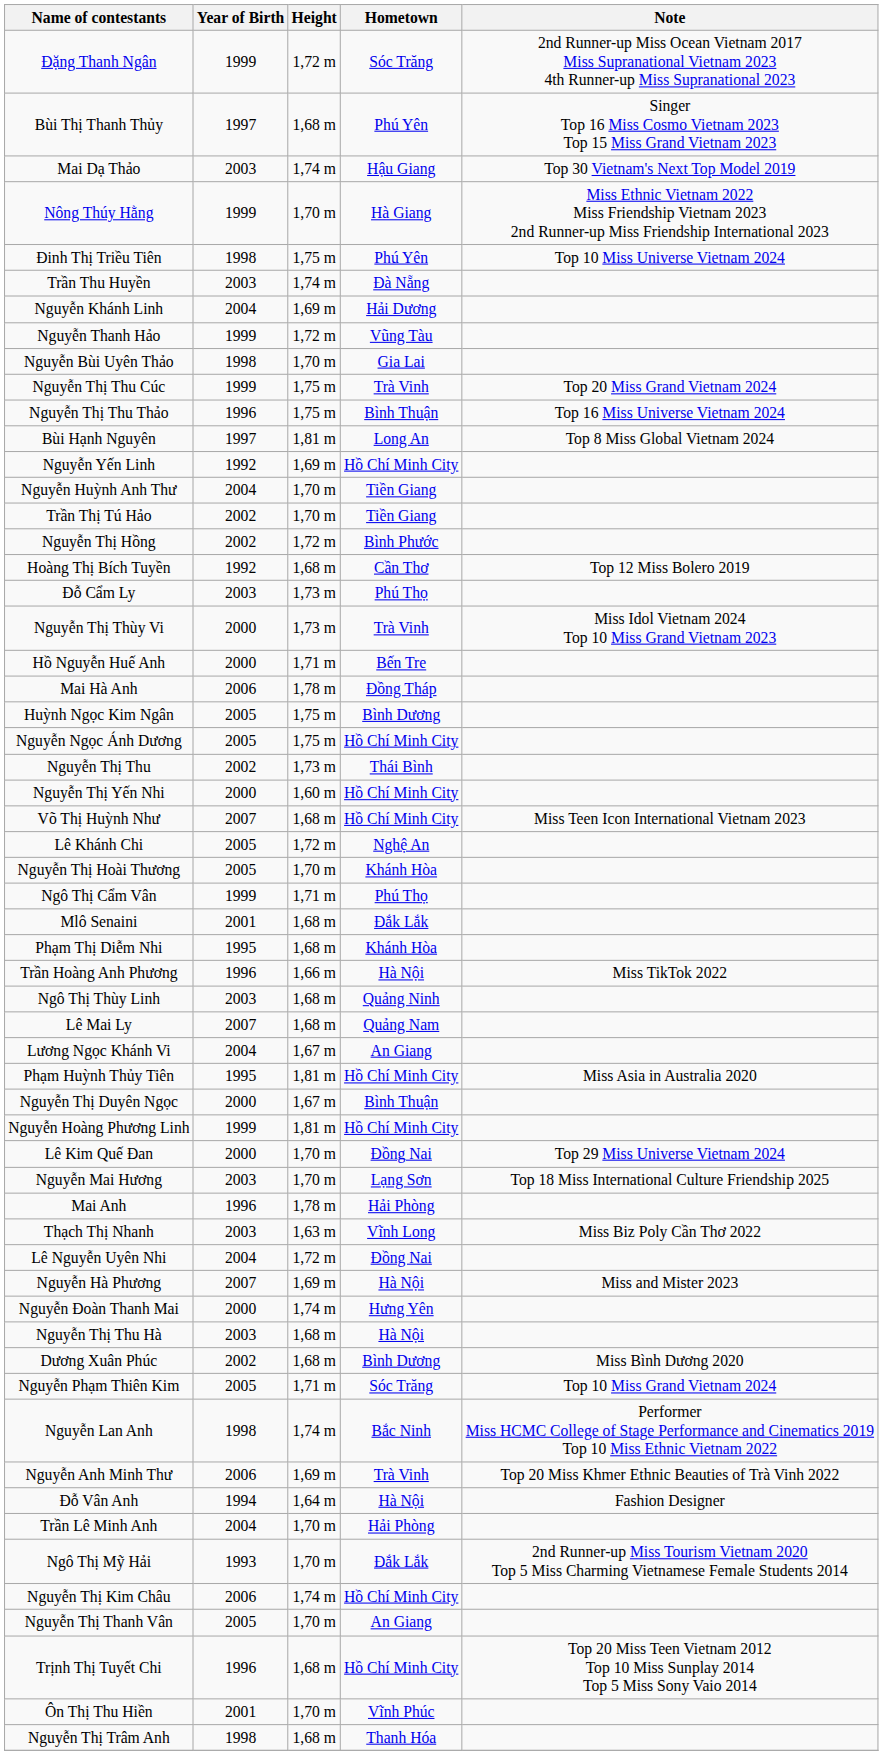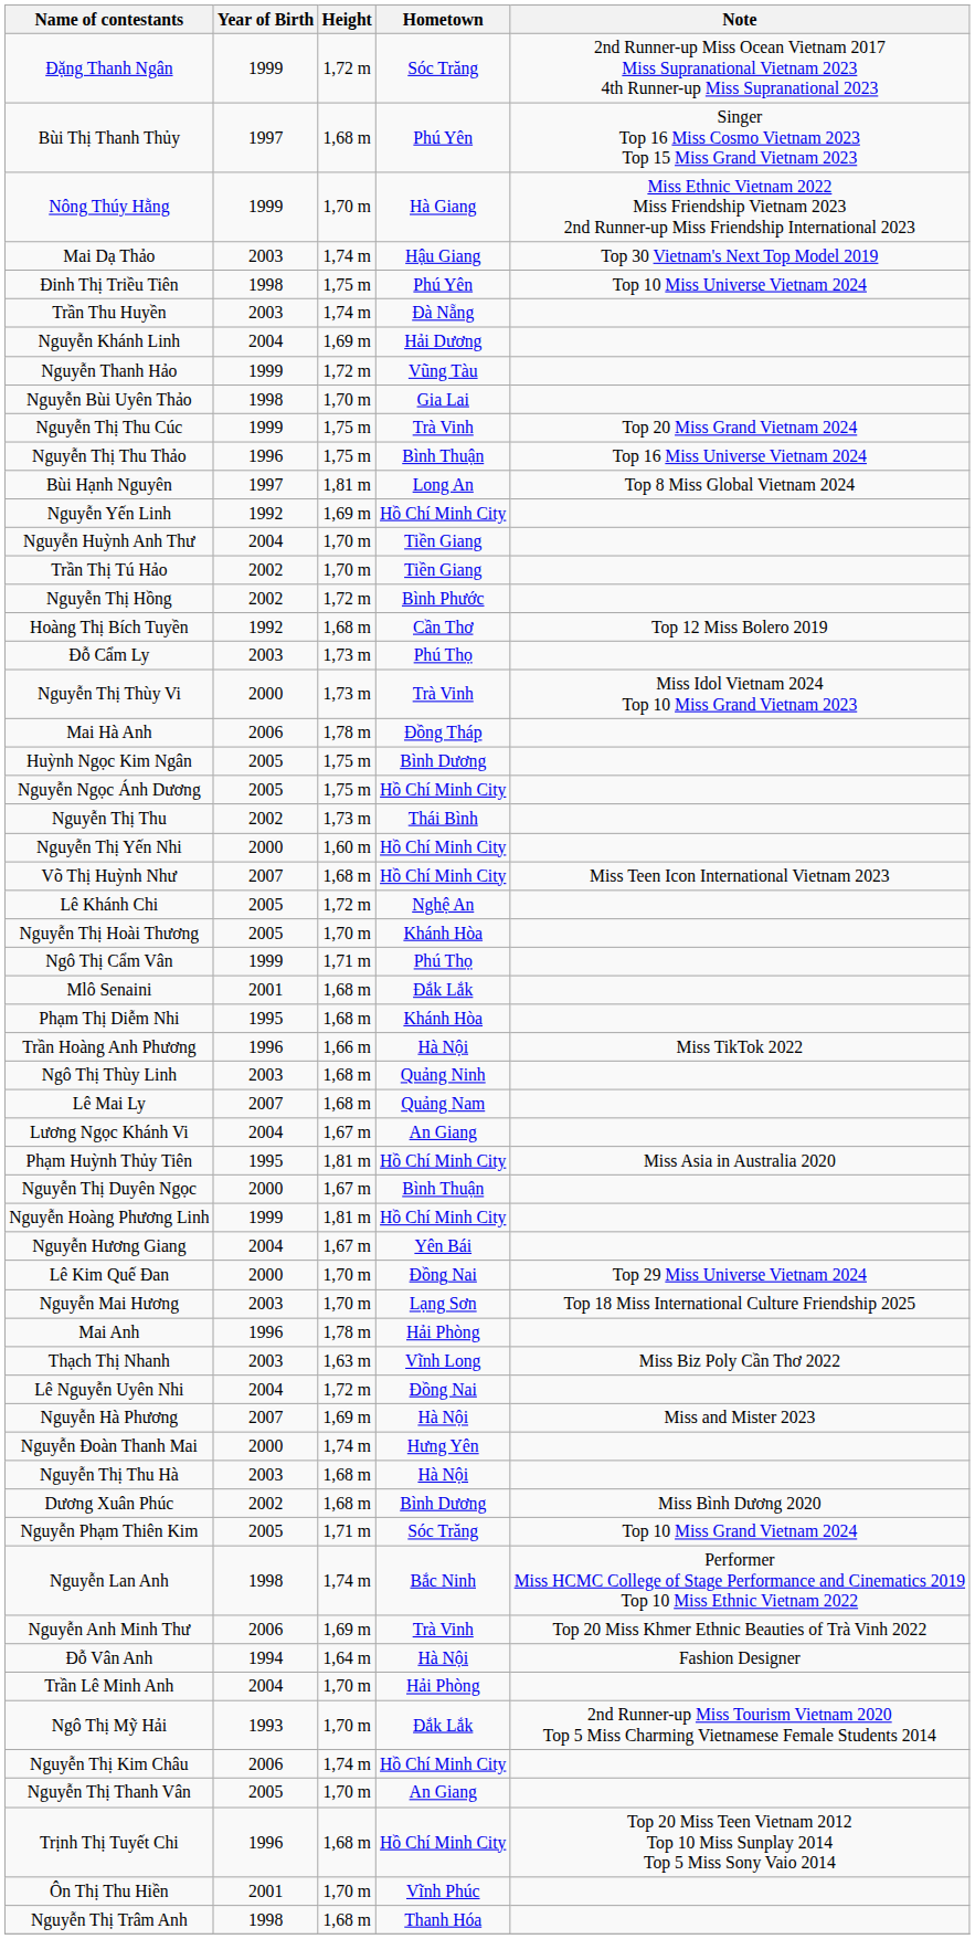 <table class="wikitable sortable static-row-numbers" style="text-align:center; font-size: 95%;">
 <tr>
 <th>Name of contestants</th>
 <th>Year of Birth</th>
 <th>Height</th>
 <th>Hometown</th>
 <th>Note</th>
 </tr>
 <tr>
 <td><a href='#'>Đặng Thanh Ngân</a></td>
 <td>1999</td>
 <td>1,72 m</td>
 <td><a href='#'>Sóc Trăng</a></td>
 <td>2nd Runner-up Miss Ocean Vietnam 2017<br><a href='#'>Miss Supranational Vietnam 2023</a><br>4th Runner-up <a href='#'>Miss Supranational 2023</a></td>
 </tr>
 <tr>
 <td>Bùi Thị Thanh Thủy</td>
 <td>1997</td>
 <td>1,68 m</td>
 <td><a href='#'>Phú Yên</a></td>
 <td>Singer<br>Top 16 <a href='#'>Miss Cosmo Vietnam 2023</a><br>Top 15 <a href='#'>Miss Grand Vietnam 2023</a></td>
 </tr>
 <tr>
+<td><a href='#'>Nông Thúy Hằng</a></td>
+<td>1999</td>
+<td>1,70 m</td>
+<td><a href='#'>Hà Giang</a></td>
+<td><a href='#'>Miss Ethnic Vietnam 2022</a><br>Miss Friendship Vietnam 2023<br>2nd Runner-up Miss Friendship International 2023</td>
+</tr>
+<tr>
 <td>Mai Dạ Thảo</td>
 <td>2003</td>
 <td>1,74 m</td>
 <td><a href='#'>Hậu Giang</a></td>
 <td>Top 30 <a href='#'>Vietnam's Next Top Model 2019</a></td>
-</tr>
-<tr>
-<td><a href='#'>Nông Thúy Hằng</a></td>
-<td>1999</td>
-<td>1,70 m</td>
-<td><a href='#'>Hà Giang</a></td>
-<td><a href='#'>Miss Ethnic Vietnam 2022</a><br>Miss Friendship Vietnam 2023<br>2nd Runner-up Miss Friendship International 2023</td>
 </tr>
 <tr>
 <td>Đinh Thị Triều Tiên</td>
 <td>1998</td>
 <td>1,75 m</td>
 <td><a href='#'>Phú Yên</a></td>
 <td>Top 10 <a href='#'>Miss Universe Vietnam 2024</a></td>
 </tr>
 <tr>
 <td>Trần Thu Huyền</td>
 <td>2003</td>
 <td>1,74 m</td>
 <td><a href='#'>Đà Nẵng</a></td>
 <td></td>
 </tr>
 <tr>
 <td>Nguyễn Khánh Linh</td>
 <td>2004</td>
 <td>1,69 m</td>
 <td><a href='#'>Hải Dương</a></td>
 <td></td>
 </tr>
 <tr>
 <td>Nguyễn Thanh Hảo</td>
 <td>1999</td>
 <td>1,72 m</td>
 <td><a href='#'>Vũng Tàu</a></td>
 <td></td>
 </tr>
 <tr>
 <td>Nguyễn Bùi Uyên Thảo</td>
 <td>1998</td>
 <td>1,70 m</td>
 <td><a href='#'>Gia Lai</a></td>
 <td></td>
 </tr>
 <tr>
 <td>Nguyễn Thị Thu Cúc</td>
 <td>1999</td>
 <td>1,75 m</td>
 <td><a href='#'>Trà Vinh</a></td>
 <td>Top 20 <a href='#'>Miss Grand Vietnam 2024</a></td>
 </tr>
 <tr>
 <td>Nguyễn Thị Thu Thảo</td>
 <td>1996</td>
 <td>1,75 m</td>
 <td><a href='#'>Bình Thuận</a></td>
 <td>Top 16 <a href='#'>Miss Universe Vietnam 2024</a></td>
 </tr>
 <tr>
 <td>Bùi Hạnh Nguyên</td>
 <td>1997</td>
 <td>1,81 m</td>
 <td><a href='#'>Long An</a></td>
 <td>Top 8 Miss Global Vietnam 2024</td>
 </tr>
 <tr>
 <td>Nguyễn Yến Linh</td>
 <td>1992</td>
 <td>1,69 m</td>
 <td><a href='#'>Hồ Chí Minh City</a></td>
 <td></td>
 </tr>
 <tr>
 <td>Nguyễn Huỳnh Anh Thư</td>
 <td>2004</td>
 <td>1,70 m</td>
 <td><a href='#'>Tiền Giang</a></td>
 <td></td>
 </tr>
 <tr>
 <td>Trần Thị Tú Hảo</td>
 <td>2002</td>
 <td>1,70 m</td>
 <td><a href='#'>Tiền Giang</a></td>
 <td></td>
 </tr>
 <tr>
 <td>Nguyễn Thị Hồng</td>
 <td>2002</td>
 <td>1,72 m</td>
 <td><a href='#'>Bình Phước</a></td>
 <td></td>
 </tr>
 <tr>
 <td>Hoàng Thị Bích Tuyền</td>
 <td>1992</td>
 <td>1,68 m</td>
 <td><a href='#'>Cần Thơ</a></td>
 <td>Top 12 Miss Bolero 2019</td>
 </tr>
 <tr>
 <td>Đỗ Cẩm Ly</td>
 <td>2003</td>
 <td>1,73 m</td>
 <td><a href='#'>Phú Thọ</a></td>
 <td></td>
 </tr>
 <tr>
 <td>Nguyễn Thị Thùy Vi</td>
 <td>2000</td>
 <td>1,73 m</td>
 <td><a href='#'>Trà Vinh</a></td>
 <td>Miss Idol Vietnam 2024<br>Top 10 <a href='#'>Miss Grand Vietnam 2023</a></td>
-</tr>
-<tr>
-<td>Hồ Nguyễn Huế Anh</td>
-<td>2000</td>
-<td>1,71 m</td>
-<td><a href='#'>Bến Tre</a></td>
-<td></td>
 </tr>
 <tr>
 <td>Mai Hà Anh</td>
 <td>2006</td>
 <td>1,78 m</td>
 <td><a href='#'>Đồng Tháp</a></td>
 <td></td>
 </tr>
 <tr>
 <td>Huỳnh Ngọc Kim Ngân</td>
 <td>2005</td>
 <td>1,75 m</td>
 <td><a href='#'>Bình Dương</a></td>
 <td></td>
 </tr>
 <tr>
 <td>Nguyễn Ngọc Ánh Dương</td>
 <td>2005</td>
 <td>1,75 m</td>
 <td><a href='#'>Hồ Chí Minh City</a></td>
 <td></td>
 </tr>
 <tr>
 <td>Nguyễn Thị Thu</td>
 <td>2002</td>
 <td>1,73 m</td>
 <td><a href='#'>Thái Bình</a></td>
 <td></td>
 </tr>
 <tr>
 <td>Nguyễn Thị Yến Nhi</td>
 <td>2000</td>
 <td>1,60 m</td>
 <td><a href='#'>Hồ Chí Minh City</a></td>
 <td></td>
 </tr>
 <tr>
 <td>Võ Thị Huỳnh Như</td>
 <td>2007</td>
 <td>1,68 m</td>
 <td><a href='#'>Hồ Chí Minh City</a></td>
 <td>Miss Teen Icon International Vietnam 2023</td>
 </tr>
 <tr>
 <td>Lê Khánh Chi</td>
 <td>2005</td>
 <td>1,72 m</td>
 <td><a href='#'>Nghệ An</a></td>
 <td></td>
 </tr>
 <tr>
 <td>Nguyễn Thị Hoài Thương</td>
 <td>2005</td>
 <td>1,70 m</td>
 <td><a href='#'>Khánh Hòa</a></td>
 <td></td>
 </tr>
 <tr>
 <td>Ngô Thị Cẩm Vân</td>
 <td>1999</td>
 <td>1,71 m</td>
 <td><a href='#'>Phú Thọ</a></td>
 <td></td>
 </tr>
 <tr>
 <td>Mlô Senaini</td>
 <td>2001</td>
 <td>1,68 m</td>
 <td><a href='#'>Đắk Lắk</a></td>
 <td></td>
 </tr>
 <tr>
 <td>Phạm Thị Diễm Nhi</td>
 <td>1995</td>
 <td>1,68 m</td>
 <td><a href='#'>Khánh Hòa</a></td>
 <td></td>
 </tr>
 <tr>
 <td>Trần Hoàng Anh Phương</td>
 <td>1996</td>
 <td>1,66 m</td>
 <td><a href='#'>Hà Nội</a></td>
 <td>Miss TikTok 2022</td>
 </tr>
 <tr>
 <td>Ngô Thị Thùy Linh</td>
 <td>2003</td>
 <td>1,68 m</td>
 <td><a href='#'>Quảng Ninh</a></td>
 <td></td>
 </tr>
 <tr>
 <td>Lê Mai Ly</td>
 <td>2007</td>
 <td>1,68 m</td>
 <td><a href='#'>Quảng Nam</a></td>
 <td></td>
 </tr>
 <tr>
 <td>Lương Ngọc Khánh Vi</td>
 <td>2004</td>
 <td>1,67 m</td>
 <td><a href='#'>An Giang</a></td>
 <td></td>
 </tr>
 <tr>
 <td>Phạm Huỳnh Thủy Tiên</td>
 <td>1995</td>
 <td>1,81 m</td>
 <td><a href='#'>Hồ Chí Minh City</a></td>
 <td>Miss Asia in Australia 2020</td>
 </tr>
 <tr>
 <td>Nguyễn Thị Duyên Ngọc</td>
 <td>2000</td>
 <td>1,67 m</td>
 <td><a href='#'>Bình Thuận</a></td>
 <td></td>
 </tr>
 <tr>
 <td>Nguyễn Hoàng Phương Linh</td>
 <td>1999</td>
 <td>1,81 m</td>
 <td><a href='#'>Hồ Chí Minh City</a></td>
+<td></td>
+</tr>
+<tr>
+<td>Nguyễn Hương Giang</td>
+<td>2004</td>
+<td>1,67 m</td>
+<td><a href='#'>Yên Bái</a></td>
 <td></td>
 </tr>
 <tr>
 <td>Lê Kim Quế Đan</td>
 <td>2000</td>
 <td>1,70 m</td>
 <td><a href='#'>Đồng Nai</a></td>
 <td>Top 29 <a href='#'>Miss Universe Vietnam 2024</a></td>
 </tr>
 <tr>
 <td>Nguyễn Mai Hương</td>
 <td>2003</td>
 <td>1,70 m</td>
 <td><a href='#'>Lạng Sơn</a></td>
 <td>Top 18 Miss International Culture Friendship 2025</td>
 </tr>
 <tr>
 <td>Mai Anh</td>
 <td>1996</td>
 <td>1,78 m</td>
 <td><a href='#'>Hải Phòng</a></td>
 <td></td>
 </tr>
 <tr>
 <td>Thạch Thị Nhanh</td>
 <td>2003</td>
 <td>1,63 m</td>
 <td><a href='#'>Vĩnh Long</a></td>
 <td>Miss Biz Poly Cần Thơ 2022</td>
 </tr>
 <tr>
 <td>Lê Nguyễn Uyên Nhi</td>
 <td>2004</td>
 <td>1,72 m</td>
 <td><a href='#'>Đồng Nai</a></td>
 <td></td>
 </tr>
 <tr>
 <td>Nguyễn Hà Phương</td>
 <td>2007</td>
 <td>1,69 m</td>
 <td><a href='#'>Hà Nội</a></td>
 <td>Miss and Mister 2023</td>
 </tr>
 <tr>
 <td>Nguyễn Đoàn Thanh Mai</td>
 <td>2000</td>
 <td>1,74 m</td>
 <td><a href='#'>Hưng Yên</a></td>
 <td></td>
 </tr>
 <tr>
 <td>Nguyễn Thị Thu Hà</td>
 <td>2003</td>
 <td>1,68 m</td>
 <td><a href='#'>Hà Nội</a></td>
 <td></td>
 </tr>
 <tr>
 <td>Dương Xuân Phúc</td>
 <td>2002</td>
 <td>1,68 m</td>
 <td><a href='#'>Bình Dương</a></td>
 <td>Miss Bình Dương 2020</td>
 </tr>
 <tr>
 <td>Nguyễn Phạm Thiên Kim</td>
 <td>2005</td>
 <td>1,71 m</td>
 <td><a href='#'>Sóc Trăng</a></td>
 <td>Top 10 <a href='#'>Miss Grand Vietnam 2024</a></td>
 </tr>
 <tr>
 <td>Nguyễn Lan Anh</td>
 <td>1998</td>
 <td>1,74 m</td>
 <td><a href='#'>Bắc Ninh</a></td>
 <td>Performer<br><a href='#'>Miss HCMC College of Stage Performance and Cinematics 2019</a><br>Top 10 <a href='#'>Miss Ethnic Vietnam 2022</a></td>
 </tr>
 <tr>
 <td>Nguyễn Anh Minh Thư</td>
 <td>2006</td>
 <td>1,69 m</td>
 <td><a href='#'>Trà Vinh</a></td>
 <td>Top 20 Miss Khmer Ethnic Beauties of Trà Vinh 2022</td>
 </tr>
 <tr>
 <td>Đỗ Vân Anh</td>
 <td>1994</td>
 <td>1,64 m</td>
 <td><a href='#'>Hà Nội</a></td>
 <td>Fashion Designer</td>
 </tr>
 <tr>
 <td>Trần Lê Minh Anh</td>
 <td>2004</td>
 <td>1,70 m</td>
 <td><a href='#'>Hải Phòng</a></td>
 <td></td>
 </tr>
 <tr>
 <td>Ngô Thị Mỹ Hải</td>
 <td>1993</td>
 <td>1,70 m</td>
 <td><a href='#'>Đắk Lắk</a></td>
 <td>2nd Runner-up <a href='#'>Miss Tourism Vietnam 2020</a><br>Top 5 Miss Charming Vietnamese Female Students 2014</td>
 </tr>
 <tr>
 <td>Nguyễn Thị Kim Châu</td>
 <td>2006</td>
 <td>1,74 m</td>
 <td><a href='#'>Hồ Chí Minh City</a></td>
 <td></td>
 </tr>
 <tr>
 <td>Nguyễn Thị Thanh Vân</td>
 <td>2005</td>
 <td>1,70 m</td>
 <td><a href='#'>An Giang</a></td>
 <td></td>
 </tr>
 <tr>
 <td>Trịnh Thị Tuyết Chi</td>
 <td>1996</td>
 <td>1,68 m</td>
 <td><a href='#'>Hồ Chí Minh City</a></td>
 <td>Top 20 Miss Teen Vietnam 2012<br>Top 10 Miss Sunplay 2014<br>Top 5 Miss Sony Vaio 2014</td>
 </tr>
 <tr>
 <td>Ôn Thị Thu Hiền</td>
 <td>2001</td>
 <td>1,70 m</td>
 <td><a href='#'>Vĩnh Phúc</a></td>
 <td></td>
 </tr>
 <tr>
 <td>Nguyễn Thị Trâm Anh</td>
 <td>1998</td>
 <td>1,68 m</td>
 <td><a href='#'>Thanh Hóa</a></td>
 <td></td>
 </tr>
 <tr>
 </tr>
 </table>
